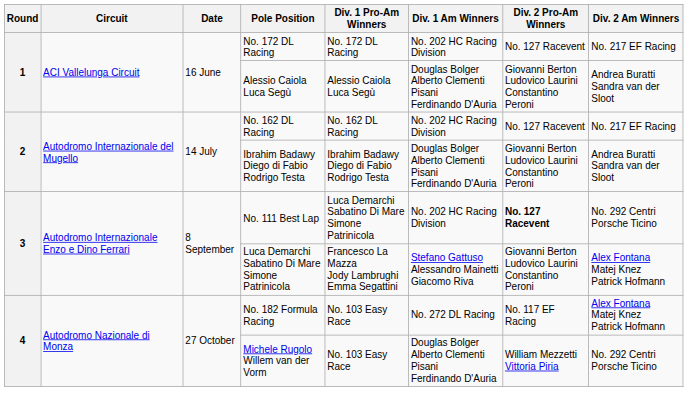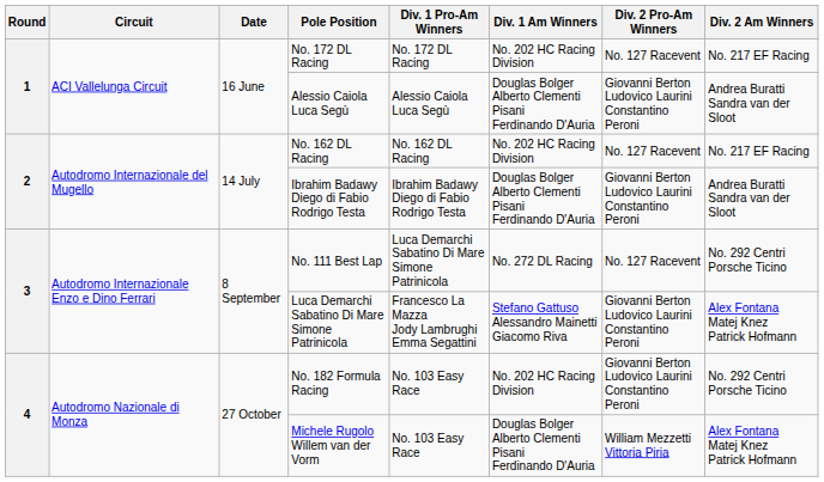 <table class="wikitable" style="font-size:80%;">
 <tr>
 <th>Round</th>
 <th>Circuit</th>
 <th>Date</th>
 <th>Pole Position</th>
 <th>Div. 1 Pro-Am Winners</th>
 <th>Div. 1 Am Winners</th>
 <th>Div. 2 Pro-Am Winners</th>
 <th>Div. 2 Am Winners</th>
 </tr>
 <tr>
 <th rowspan="2">1</th>
 <td rowspan="2"> <a href='#'>ACI Vallelunga Circuit</a></td>
 <td rowspan="2">16 June</td>
 <td> No. 172 DL Racing</td>
 <td> No. 172 DL Racing</td>
 <td> No. 202 HC Racing Division</td>
 <td> No. 127 Racevent</td>
 <td> No. 217 EF Racing</td>
 </tr>
 <tr>
 <td> Alessio Caiola<br> Luca Segù</td>
 <td> Alessio Caiola<br> Luca Segù</td>
 <td> Douglas Bolger<br> Alberto Clementi Pisani<br> Ferdinando D'Auria</td>
 <td> Giovanni Berton<br> Ludovico Laurini<br> Constantino Peroni</td>
 <td> Andrea Buratti<br> Sandra van der Sloot</td>
 </tr>
 <tr>
 <th rowspan="2">2</th>
 <td rowspan="2"> <a href='#'>Autodromo Internazionale del Mugello</a></td>
 <td rowspan="2">14 July</td>
 <td> No. 162 DL Racing</td>
 <td> No. 162 DL Racing</td>
 <td> No. 202 HC Racing Division</td>
 <td> No. 127 Racevent</td>
 <td> No. 217 EF Racing</td>
 </tr>
 <tr>
 <td> Ibrahim Badawy<br> Diego di Fabio<br> Rodrigo Testa</td>
 <td> Ibrahim Badawy<br> Diego di Fabio<br> Rodrigo Testa</td>
 <td> Douglas Bolger<br> Alberto Clementi Pisani<br> Ferdinando D'Auria</td>
 <td> Giovanni Berton<br> Ludovico Laurini<br> Constantino Peroni</td>
 <td> Andrea Buratti<br> Sandra van der Sloot</td>
 </tr>
 <tr>
 <th rowspan="2">3</th>
 <td rowspan="2"> <a href='#'>Autodromo Internazionale Enzo e Dino Ferrari</a></td>
 <td rowspan="2">8 September</td>
 <td> No. 111 Best Lap</td>
 <td> Luca Demarchi<br> Sabatino Di Mare<br> Simone Patrinicola</td>
-<td> No. 202 HC Racing Division</td>
-<td><strong> No. 127 Racevent</strong></td>
+<td> No. 272 DL Racing</td>
+<td> No. 127 Racevent</td>
 <td> No. 292 Centri Porsche Ticino</td>
 </tr>
 <tr>
 <td> Luca Demarchi<br> Sabatino Di Mare<br> Simone Patrinicola</td>
 <td> Francesco La Mazza<br> Jody Lambrughi<br> Emma Segattini</td>
 <td> <a href='#'>Stefano Gattuso</a><br> Alessandro Mainetti<br> Giacomo Riva</td>
 <td> Giovanni Berton<br> Ludovico Laurini<br> Constantino Peroni</td>
 <td> <a href='#'>Alex Fontana</a><br> Matej Knez<br> Patrick Hofmann</td>
 </tr>
 <tr>
 <th rowspan="2">4</th>
 <td rowspan="2"> <a href='#'>Autodromo Nazionale di Monza</a></td>
 <td rowspan="2">27 October</td>
 <td> No. 182 Formula Racing</td>
 <td> No. 103 Easy Race</td>
-<td> No. 272 DL Racing</td>
-<td> No. 117 EF Racing</td>
-<td> <a href='#'>Alex Fontana</a><br> Matej Knez<br> Patrick Hofmann</td>
+<td> No. 202 HC Racing Division</td>
+<td> Giovanni Berton<br> Ludovico Laurini<br> Constantino Peroni</td>
+<td> No. 292 Centri Porsche Ticino</td>
 </tr>
 <tr>
 <td> <a href='#'>Michele Rugolo</a><br> Willem van der Vorm</td>
 <td> No. 103 Easy Race</td>
 <td> Douglas Bolger<br> Alberto Clementi Pisani<br> Ferdinando D'Auria</td>
 <td> William Mezzetti<br> <a href='#'>Vittoria Piria</a></td>
-<td> No. 292 Centri Porsche Ticino</td>
+<td> <a href='#'>Alex Fontana</a><br> Matej Knez<br> Patrick Hofmann</td>
 </tr>
 </table>
